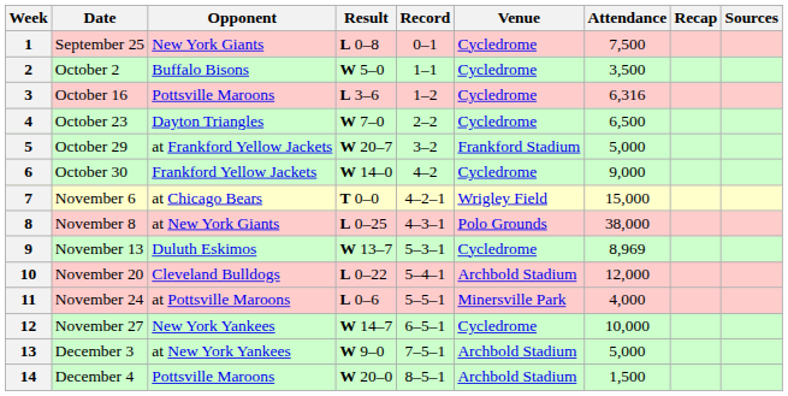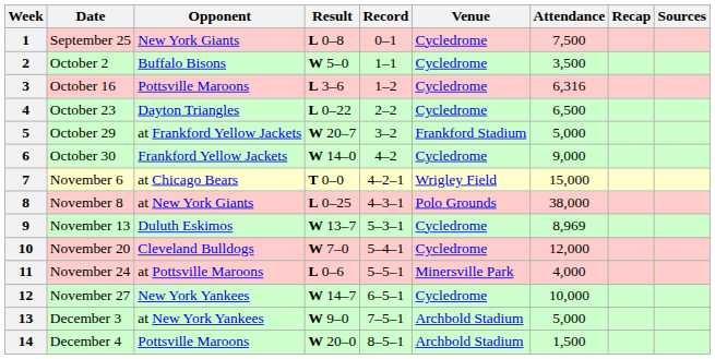 <table class="wikitable">
 <tr>
 <th>Week</th>
 <th>Date</th>
 <th>Opponent</th>
 <th>Result</th>
 <th>Record</th>
 <th>Venue</th>
 <th>Attendance</th>
 <th>Recap</th>
 <th>Sources</th>
 </tr>
 <tr style="background:#fcc">
 <th>1</th>
 <td>September 25</td>
 <td><a href='#'>New York Giants</a></td>
 <td><strong>L</strong> 0–8</td>
 <td style="text-align:center;">0–1</td>
 <td><a href='#'>Cycledrome</a></td>
 <td style="text-align:center;">7,500</td>
 <td></td>
 <td></td>
 </tr>
 <tr style="background:#cfc">
 <th>2</th>
 <td>October 2</td>
 <td><a href='#'>Buffalo Bisons</a></td>
 <td><strong>W</strong> 5–0</td>
 <td style="text-align:center;">1–1</td>
 <td><a href='#'>Cycledrome</a></td>
 <td style="text-align:center;">3,500</td>
 <td></td>
 <td></td>
 </tr>
 <tr style="background:#fcc">
 <th>3</th>
 <td>October 16</td>
 <td><a href='#'>Pottsville Maroons</a></td>
 <td><strong>L</strong> 3–6</td>
 <td style="text-align:center;">1–2</td>
 <td><a href='#'>Cycledrome</a></td>
 <td style="text-align:center;">6,316</td>
 <td></td>
 <td></td>
 </tr>
 <tr style="background:#cfc">
 <th>4</th>
 <td>October 23</td>
 <td><a href='#'>Dayton Triangles</a></td>
-<td><strong>W</strong> 7–0</td>
+<td><strong>L</strong> 0–22</td>
 <td style="text-align:center;">2–2</td>
 <td><a href='#'>Cycledrome</a></td>
 <td style="text-align:center;">6,500</td>
 <td></td>
 <td></td>
 </tr>
 <tr style="background:#cfc">
 <th>5</th>
 <td>October 29</td>
 <td>at <a href='#'>Frankford Yellow Jackets</a></td>
 <td><strong>W</strong> 20–7</td>
 <td style="text-align:center;">3–2</td>
 <td><a href='#'>Frankford Stadium</a></td>
 <td style="text-align:center;">5,000</td>
 <td></td>
 <td></td>
 </tr>
 <tr style="background:#cfc">
 <th>6</th>
 <td>October 30</td>
 <td><a href='#'>Frankford Yellow Jackets</a></td>
 <td><strong>W</strong> 14–0</td>
 <td style="text-align:center;">4–2</td>
 <td><a href='#'>Cycledrome</a></td>
 <td style="text-align:center;">9,000</td>
 <td></td>
 <td></td>
 </tr>
 <tr style="background:#ffc">
 <th>7</th>
 <td>November 6</td>
 <td>at <a href='#'>Chicago Bears</a></td>
 <td><strong>T</strong> 0–0</td>
 <td style="text-align:center;">4–2–1</td>
 <td><a href='#'>Wrigley Field</a></td>
 <td style="text-align:center;">15,000</td>
 <td></td>
 <td></td>
 </tr>
 <tr style="background:#fcc">
 <th>8</th>
 <td>November 8</td>
 <td>at <a href='#'>New York Giants</a></td>
 <td><strong>L</strong> 0–25</td>
 <td style="text-align:center;">4–3–1</td>
 <td><a href='#'>Polo Grounds</a></td>
 <td style="text-align:center;">38,000</td>
 <td></td>
 <td></td>
 </tr>
 <tr style="background:#cfc">
 <th>9</th>
 <td>November 13</td>
 <td><a href='#'>Duluth Eskimos</a></td>
 <td><strong>W</strong> 13–7</td>
 <td style="text-align:center;">5–3–1</td>
 <td><a href='#'>Cycledrome</a></td>
 <td style="text-align:center;">8,969</td>
 <td></td>
 <td></td>
 </tr>
 <tr style="background:#fcc">
 <th>10</th>
 <td>November 20</td>
 <td><a href='#'>Cleveland Bulldogs</a></td>
-<td><strong>L</strong> 0–22</td>
+<td><strong>W</strong> 7–0</td>
 <td style="text-align:center;">5–4–1</td>
-<td><a href='#'>Archbold Stadium</a></td>
+<td><a href='#'>Cycledrome</a></td>
 <td style="text-align:center;">12,000</td>
 <td></td>
 <td></td>
 </tr>
 <tr style="background:#fcc">
 <th>11</th>
 <td>November 24</td>
 <td>at <a href='#'>Pottsville Maroons</a></td>
 <td><strong>L</strong> 0–6</td>
 <td style="text-align:center;">5–5–1</td>
 <td><a href='#'>Minersville Park</a></td>
 <td style="text-align:center;">4,000</td>
 <td></td>
 <td></td>
 </tr>
 <tr style="background:#cfc">
 <th>12</th>
 <td>November 27</td>
 <td><a href='#'>New York Yankees</a></td>
 <td><strong>W</strong> 14–7</td>
 <td style="text-align:center;">6–5–1</td>
 <td><a href='#'>Cycledrome</a></td>
 <td style="text-align:center;">10,000</td>
 <td></td>
 <td></td>
 </tr>
 <tr style="background:#cfc">
 <th>13</th>
 <td>December 3</td>
 <td>at <a href='#'>New York Yankees</a></td>
 <td><strong>W</strong> 9–0</td>
 <td style="text-align:center;">7–5–1</td>
 <td><a href='#'>Archbold Stadium</a></td>
 <td style="text-align:center;">5,000</td>
 <td></td>
 <td></td>
 </tr>
 <tr style="background:#cfc">
 <th>14</th>
 <td>December 4</td>
 <td><a href='#'>Pottsville Maroons</a></td>
 <td><strong>W</strong> 20–0</td>
 <td style="text-align:center;">8–5–1</td>
 <td><a href='#'>Archbold Stadium</a></td>
 <td style="text-align:center;">1,500</td>
 <td></td>
 <td></td>
 </tr>
 </table>
